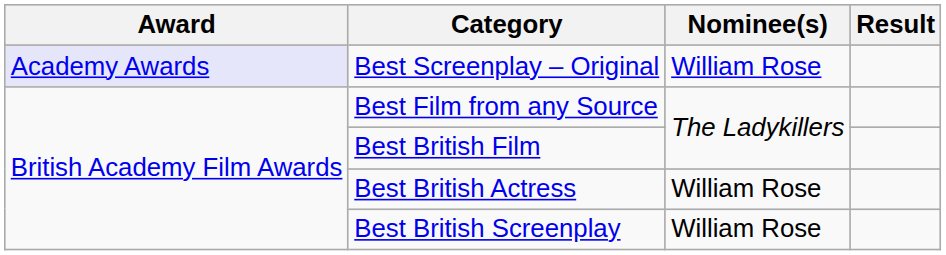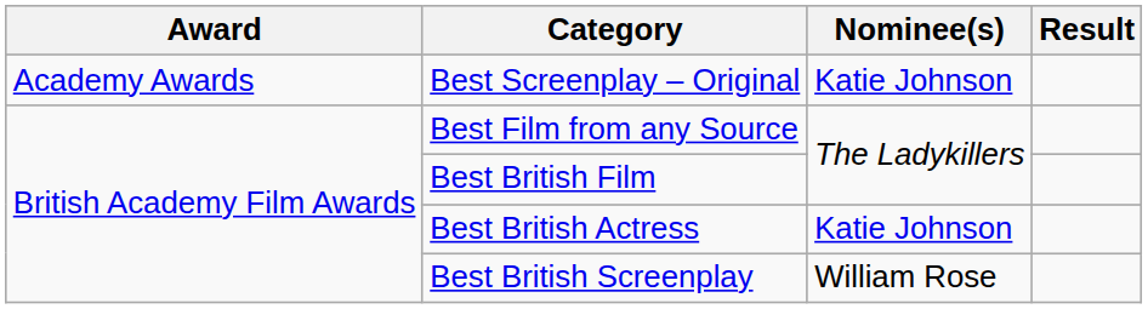 <table class="wikitable plainrowheaders">
 <tr>
 <th>Award</th>
 <th>Category</th>
 <th>Nominee(s)</th>
 <th>Result</th>
 </tr>
 <tr>
-<td style="background: lavender;"><a href='#'>Academy Awards</a></td>
+<td><a href='#'>Academy Awards</a></td>
 <td><a href='#'>Best Screenplay – Original</a></td>
-<td><a href='#'>William Rose</a></td>
+<td><a href='#'>Katie Johnson</a></td>
 <td></td>
 </tr>
 <tr>
 <td rowspan="4"><a href='#'>British Academy Film Awards</a></td>
 <td><a href='#'>Best Film from any Source</a></td>
 <td rowspan="2"><em>The Ladykillers</em></td>
 <td></td>
 </tr>
 <tr>
 <td><a href='#'>Best British Film</a></td>
 <td></td>
 </tr>
 <tr>
 <td><a href='#'>Best British Actress</a></td>
-<td>William Rose</td>
+<td><a href='#'>Katie Johnson</a></td>
 <td></td>
 </tr>
 <tr>
 <td><a href='#'>Best British Screenplay</a></td>
 <td>William Rose</td>
 <td></td>
 </tr>
 </table>
